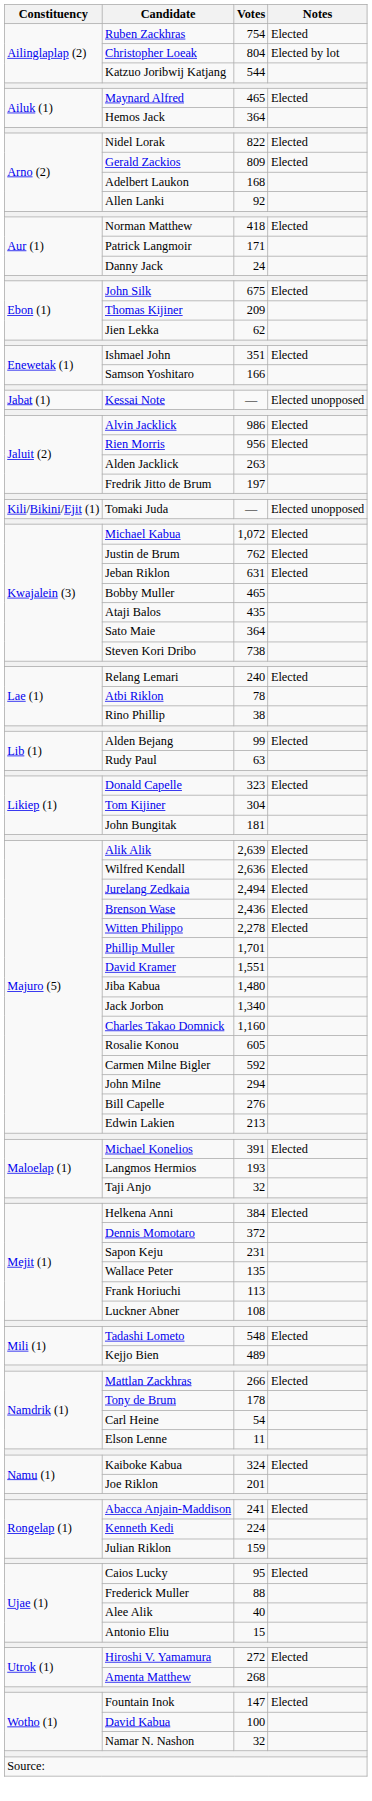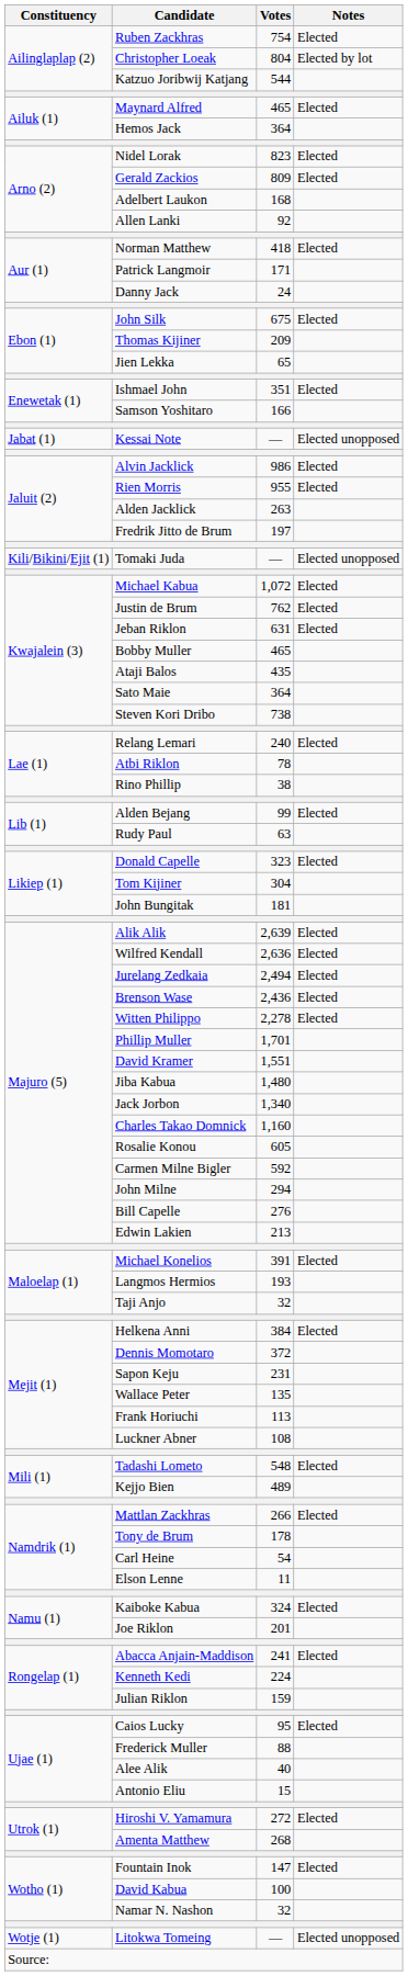 <table class="wikitable">
 <tr>
 <th>Constituency</th>
 <th>Candidate</th>
 <th>Votes</th>
 <th>Notes</th>
 </tr>
 <tr>
 <td rowspan=3><a href='#'>Ailinglaplap</a> (2)</td>
 <td><a href='#'>Ruben Zackhras</a></td>
 <td align=right>754</td>
 <td>Elected</td>
 </tr>
 <tr>
 <td><a href='#'>Christopher Loeak</a></td>
 <td align=right>804</td>
 <td>Elected by lot</td>
 </tr>
 <tr>
 <td>Katzuo Joribwij Katjang</td>
 <td align=right>544</td>
 <td></td>
 </tr>
 <tr>
 <th colspan=4></th>
 </tr>
 <tr>
 <td rowspan=2><a href='#'>Ailuk</a> (1)</td>
 <td><a href='#'>Maynard Alfred</a></td>
 <td align=right>465</td>
 <td>Elected</td>
 </tr>
 <tr>
 <td>Hemos Jack</td>
 <td align=right>364</td>
 <td></td>
 </tr>
 <tr>
 <th colspan=4></th>
 </tr>
 <tr>
 <td rowspan=4><a href='#'>Arno</a> (2)</td>
 <td>Nidel Lorak</td>
-<td align=right>822</td>
+<td align=right>823</td>
 <td>Elected</td>
 </tr>
 <tr>
 <td><a href='#'>Gerald Zackios</a></td>
 <td align=right>809</td>
 <td>Elected</td>
 </tr>
 <tr>
 <td>Adelbert Laukon</td>
 <td align=right>168</td>
 <td></td>
 </tr>
 <tr>
 <td>Allen Lanki</td>
 <td align=right>92</td>
 <td></td>
 </tr>
 <tr>
 <th colspan=4></th>
 </tr>
 <tr>
 <td rowspan=3><a href='#'>Aur</a> (1)</td>
 <td>Norman Matthew</td>
 <td align=right>418</td>
 <td>Elected</td>
 </tr>
 <tr>
 <td>Patrick Langmoir</td>
 <td align=right>171</td>
 <td></td>
 </tr>
 <tr>
 <td>Danny Jack</td>
 <td align=right>24</td>
 <td></td>
 </tr>
 <tr>
 <th colspan=4></th>
 </tr>
 <tr>
 <td rowspan=3><a href='#'>Ebon</a> (1)</td>
 <td><a href='#'>John Silk</a></td>
 <td align=right>675</td>
 <td>Elected</td>
 </tr>
 <tr>
 <td><a href='#'>Thomas Kijiner</a></td>
 <td align=right>209</td>
 <td></td>
 </tr>
 <tr>
 <td>Jien Lekka</td>
-<td align=right>62</td>
+<td align=right>65</td>
 <td></td>
 </tr>
 <tr>
 <th colspan=4></th>
 </tr>
 <tr>
 <td rowspan=2><a href='#'>Enewetak</a> (1)</td>
 <td>Ishmael John</td>
 <td align=right>351</td>
 <td>Elected</td>
 </tr>
 <tr>
 <td>Samson Yoshitaro</td>
 <td align=right>166</td>
 <td></td>
 </tr>
 <tr>
 <th colspan=4></th>
 </tr>
 <tr>
 <td><a href='#'>Jabat</a> (1)</td>
 <td><a href='#'>Kessai Note</a></td>
 <td align=center>—</td>
 <td>Elected unopposed</td>
 </tr>
 <tr>
 <th colspan=4></th>
 </tr>
 <tr>
 <td rowspan=4><a href='#'>Jaluit</a> (2)</td>
 <td><a href='#'>Alvin Jacklick</a></td>
 <td align=right>986</td>
 <td>Elected</td>
 </tr>
 <tr>
 <td><a href='#'>Rien Morris</a></td>
-<td align=right>956</td>
+<td align=right>955</td>
 <td>Elected</td>
 </tr>
 <tr>
 <td>Alden Jacklick</td>
 <td align=right>263</td>
 <td></td>
 </tr>
 <tr>
 <td>Fredrik Jitto de Brum</td>
 <td align=right>197</td>
 <td></td>
 </tr>
 <tr>
 <th colspan=4></th>
 </tr>
 <tr>
 <td><a href='#'>Kili</a>/<a href='#'>Bikini</a>/<a href='#'>Ejit</a> (1)</td>
 <td>Tomaki Juda</td>
 <td align=center>—</td>
 <td>Elected unopposed</td>
 </tr>
 <tr>
 <th colspan=4></th>
 </tr>
 <tr>
 <td rowspan=7><a href='#'>Kwajalein</a> (3)</td>
 <td><a href='#'>Michael Kabua</a></td>
 <td align=right>1,072</td>
 <td>Elected</td>
 </tr>
 <tr>
 <td>Justin de Brum</td>
 <td align=right>762</td>
 <td>Elected</td>
 </tr>
 <tr>
 <td>Jeban Riklon</td>
 <td align=right>631</td>
 <td>Elected</td>
 </tr>
 <tr>
 <td>Bobby Muller</td>
 <td align=right>465</td>
 <td></td>
 </tr>
 <tr>
 <td>Ataji Balos</td>
 <td align=right>435</td>
 <td></td>
 </tr>
 <tr>
 <td>Sato Maie</td>
 <td align=right>364</td>
 <td></td>
 </tr>
 <tr>
 <td>Steven Kori Dribo</td>
 <td align=right>738</td>
 <td></td>
 </tr>
 <tr>
 <th colspan=4></th>
 </tr>
 <tr>
 <td rowspan=3><a href='#'>Lae</a> (1)</td>
 <td>Relang Lemari</td>
 <td align=right>240</td>
 <td>Elected</td>
 </tr>
 <tr>
 <td><a href='#'>Atbi Riklon</a></td>
 <td align=right>78</td>
 <td></td>
 </tr>
 <tr>
 <td>Rino Phillip</td>
 <td align=right>38</td>
 <td></td>
 </tr>
 <tr>
 <th colspan=4></th>
 </tr>
 <tr>
 <td rowspan=2><a href='#'>Lib</a> (1)</td>
 <td>Alden Bejang</td>
 <td align=right>99</td>
 <td>Elected</td>
 </tr>
 <tr>
 <td>Rudy Paul</td>
 <td align=right>63</td>
 <td></td>
 </tr>
 <tr>
 <th colspan=4></th>
 </tr>
 <tr>
 <td rowspan=3><a href='#'>Likiep</a> (1)</td>
 <td><a href='#'>Donald Capelle</a></td>
 <td align=right>323</td>
 <td>Elected</td>
 </tr>
 <tr>
 <td><a href='#'>Tom Kijiner</a></td>
 <td align=right>304</td>
 <td></td>
 </tr>
 <tr>
 <td>John Bungitak</td>
 <td align=right>181</td>
 <td></td>
 </tr>
 <tr>
 <th colspan=4></th>
 </tr>
 <tr>
 <td rowspan=15><a href='#'>Majuro</a> (5)</td>
 <td><a href='#'>Alik Alik</a></td>
 <td align=right>2,639</td>
 <td>Elected</td>
 </tr>
 <tr>
 <td>Wilfred Kendall</td>
 <td align=right>2,636</td>
 <td>Elected</td>
 </tr>
 <tr>
 <td><a href='#'>Jurelang Zedkaia</a></td>
 <td align=right>2,494</td>
 <td>Elected</td>
 </tr>
 <tr>
 <td><a href='#'>Brenson Wase</a></td>
 <td align=right>2,436</td>
 <td>Elected</td>
 </tr>
 <tr>
 <td><a href='#'>Witten Philippo</a></td>
 <td align=right>2,278</td>
 <td>Elected</td>
 </tr>
 <tr>
 <td><a href='#'>Phillip Muller</a></td>
 <td align=right>1,701</td>
 <td></td>
 </tr>
 <tr>
 <td><a href='#'>David Kramer</a></td>
 <td align=right>1,551</td>
 <td></td>
 </tr>
 <tr>
 <td>Jiba Kabua</td>
 <td align=right>1,480</td>
 <td></td>
 </tr>
 <tr>
 <td>Jack Jorbon</td>
 <td align=right>1,340</td>
 <td></td>
 </tr>
 <tr>
 <td><a href='#'>Charles Takao Domnick</a></td>
 <td align=right>1,160</td>
 <td></td>
 </tr>
 <tr>
 <td>Rosalie Konou</td>
 <td align=right>605</td>
 <td></td>
 </tr>
 <tr>
 <td>Carmen Milne Bigler</td>
 <td align=right>592</td>
 <td></td>
 </tr>
 <tr>
 <td>John Milne</td>
 <td align=right>294</td>
 <td></td>
 </tr>
 <tr>
 <td>Bill Capelle</td>
 <td align=right>276</td>
 <td></td>
 </tr>
 <tr>
 <td>Edwin Lakien</td>
 <td align=right>213</td>
 <td></td>
 </tr>
 <tr>
 <th colspan=4></th>
 </tr>
 <tr>
 <td rowspan=3><a href='#'>Maloelap</a> (1)</td>
 <td><a href='#'>Michael Konelios</a></td>
 <td align=right>391</td>
 <td>Elected</td>
 </tr>
 <tr>
 <td>Langmos Hermios</td>
 <td align=right>193</td>
 <td></td>
 </tr>
 <tr>
 <td>Taji Anjo</td>
 <td align=right>32</td>
 <td></td>
 </tr>
 <tr>
 <th colspan=4></th>
 </tr>
 <tr>
 <td rowspan=6><a href='#'>Mejit</a> (1)</td>
 <td>Helkena Anni</td>
 <td align=right>384</td>
 <td>Elected</td>
 </tr>
 <tr>
 <td><a href='#'>Dennis Momotaro</a></td>
 <td align=right>372</td>
 <td></td>
 </tr>
 <tr>
 <td>Sapon Keju</td>
 <td align=right>231</td>
 <td></td>
 </tr>
 <tr>
 <td>Wallace Peter</td>
 <td align=right>135</td>
 <td></td>
 </tr>
 <tr>
 <td>Frank Horiuchi</td>
 <td align=right>113</td>
 <td></td>
 </tr>
 <tr>
 <td>Luckner Abner</td>
 <td align=right>108</td>
 <td></td>
 </tr>
 <tr>
 <th colspan=4></th>
 </tr>
 <tr>
 <td rowspan=2><a href='#'>Mili</a> (1)</td>
 <td><a href='#'>Tadashi Lometo</a></td>
 <td align=right>548</td>
 <td>Elected</td>
 </tr>
 <tr>
 <td>Kejjo Bien</td>
 <td align=right>489</td>
 <td></td>
 </tr>
 <tr>
 <th colspan=4></th>
 </tr>
 <tr>
 <td rowspan=4><a href='#'>Namdrik</a> (1)</td>
 <td><a href='#'>Mattlan Zackhras</a></td>
 <td align=right>266</td>
 <td>Elected</td>
 </tr>
 <tr>
 <td><a href='#'>Tony de Brum</a></td>
 <td align=right>178</td>
 <td></td>
 </tr>
 <tr>
 <td>Carl Heine</td>
 <td align=right>54</td>
 <td></td>
 </tr>
 <tr>
 <td>Elson Lenne</td>
 <td align=right>11</td>
 <td></td>
 </tr>
 <tr>
 <th colspan=4></th>
 </tr>
 <tr>
 <td rowspan=2><a href='#'>Namu</a> (1)</td>
 <td>Kaiboke Kabua</td>
 <td align=right>324</td>
 <td>Elected</td>
 </tr>
 <tr>
 <td>Joe Riklon</td>
 <td align=right>201</td>
 <td></td>
 </tr>
 <tr>
 <th colspan=4></th>
 </tr>
 <tr>
 <td rowspan=3><a href='#'>Rongelap</a> (1)</td>
 <td><a href='#'>Abacca Anjain-Maddison</a></td>
 <td align=right>241</td>
 <td>Elected</td>
 </tr>
 <tr>
 <td><a href='#'>Kenneth Kedi</a></td>
 <td align=right>224</td>
 <td></td>
 </tr>
 <tr>
 <td>Julian Riklon</td>
 <td align=right>159</td>
 <td></td>
 </tr>
 <tr>
 <th colspan=4></th>
 </tr>
 <tr>
 <td rowspan=4><a href='#'>Ujae</a> (1)</td>
 <td>Caios Lucky</td>
 <td align=right>95</td>
 <td>Elected</td>
 </tr>
 <tr>
 <td>Frederick Muller</td>
 <td align=right>88</td>
 <td></td>
 </tr>
 <tr>
 <td>Alee Alik</td>
 <td align=right>40</td>
 <td></td>
 </tr>
 <tr>
 <td>Antonio Eliu</td>
 <td align=right>15</td>
 <td></td>
 </tr>
 <tr>
 <th colspan=4></th>
 </tr>
 <tr>
 <td rowspan=2><a href='#'>Utrok</a> (1)</td>
 <td><a href='#'>Hiroshi V. Yamamura</a></td>
 <td align=right>272</td>
 <td>Elected</td>
 </tr>
 <tr>
 <td><a href='#'>Amenta Matthew</a></td>
 <td align=right>268</td>
 <td></td>
 </tr>
 <tr>
 <th colspan=4></th>
 </tr>
 <tr>
 <td rowspan=3><a href='#'>Wotho</a> (1)</td>
 <td>Fountain Inok</td>
 <td align=right>147</td>
 <td>Elected</td>
 </tr>
 <tr>
 <td><a href='#'>David Kabua</a></td>
 <td align=right>100</td>
 <td></td>
 </tr>
 <tr>
 <td>Namar N. Nashon</td>
 <td align=right>32</td>
 <td></td>
 </tr>
 <tr>
 <th colspan=4></th>
 </tr>
 <tr>
+<td><a href='#'>Wotje</a> (1)</td>
+<td><a href='#'>Litokwa Tomeing</a></td>
+<td align=center>—</td>
+<td>Elected unopposed</td>
+</tr>
+<tr>
 <td colspan=4>Source: </td>
 </tr>
 </table>
